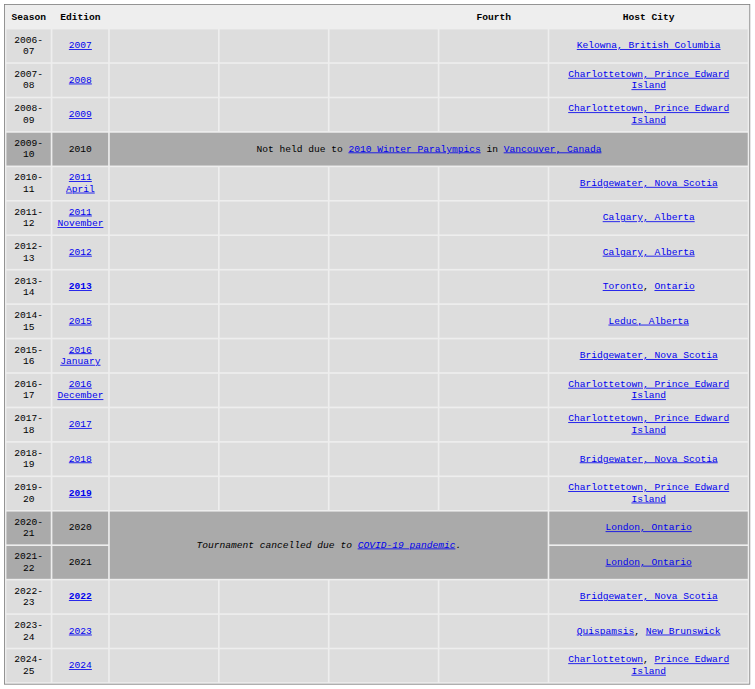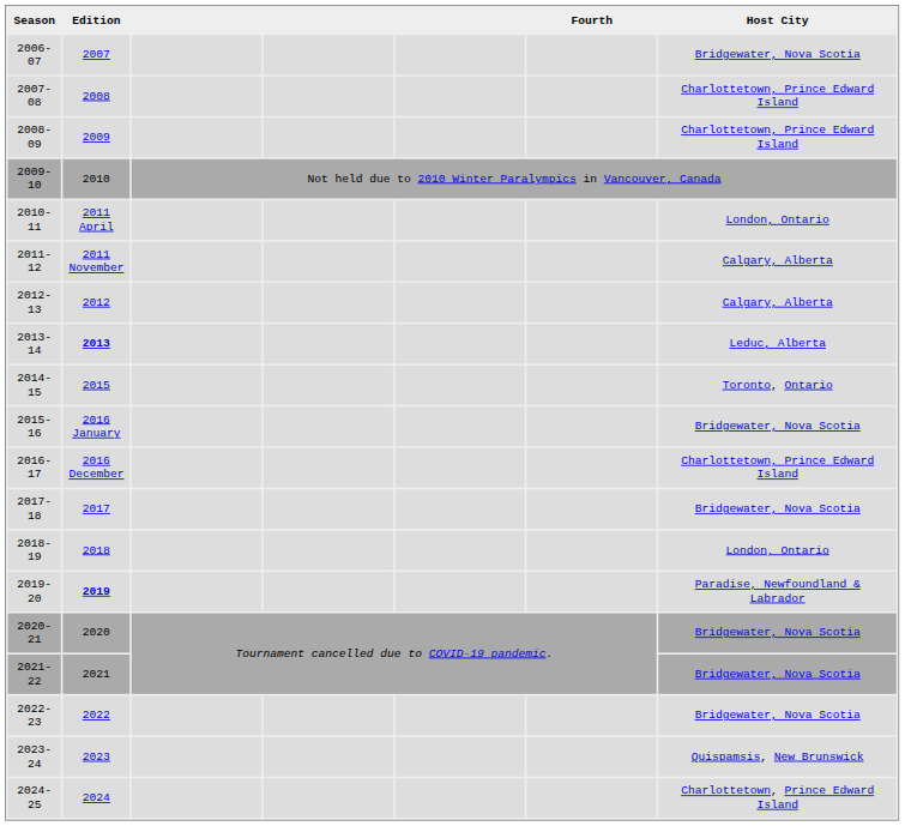 <table cellpadding="6" style="font-size: 90%; border: 1px solid gray; text-align:center; background-color:#eee">
 <tr>
 <th width="40">Season</th>
 <th width="35">Edition</th>
 <th width="120"></th>
 <th width="120"></th>
 <th width="120"></th>
 <th width="120">Fourth</th>
 <th width="230">Host City</th>
 </tr>
 <tr bgcolor="#dddddd">
 <td>2006-07</td>
 <td><a href='#'>2007</a></td>
 <td></td>
 <td></td>
 <td></td>
 <td></td>
-<td><a href='#'>Kelowna, British Columbia</a></td>
+<td><a href='#'>Bridgewater, Nova Scotia</a></td>
 </tr>
 <tr bgcolor="#dddddd">
 <td>2007-08</td>
 <td><a href='#'>2008</a></td>
 <td></td>
 <td></td>
 <td></td>
 <td></td>
 <td><a href='#'>Charlottetown, Prince Edward Island</a></td>
 </tr>
 <tr bgcolor="#dddddd">
 <td>2008-09</td>
 <td><a href='#'>2009</a></td>
 <td></td>
 <td></td>
 <td></td>
 <td></td>
 <td><a href='#'>Charlottetown, Prince Edward Island</a></td>
 </tr>
 <tr bgcolor="#aaaaaa">
 <td>2009-10</td>
 <td>2010</td>
 <td colspan=5>Not held due to <a href='#'>2010 Winter Paralympics</a> in <a href='#'>Vancouver, Canada</a></td>
 </tr>
 <tr bgcolor="#dddddd">
 <td>2010-11</td>
 <td><a href='#'>2011 <br> April</a></td>
 <td></td>
 <td></td>
 <td></td>
 <td></td>
-<td><a href='#'>Bridgewater, Nova Scotia</a></td>
+<td><a href='#'>London, Ontario</a></td>
 </tr>
 <tr bgcolor="#dddddd">
 <td>2011-12</td>
 <td><a href='#'>2011 November</a></td>
 <td></td>
 <td></td>
 <td></td>
 <td></td>
 <td><a href='#'>Calgary, Alberta</a> </td>
 </tr>
 <tr bgcolor="#dddddd">
 <td>2012-13</td>
 <td><a href='#'>2012</a></td>
 <td></td>
 <td></td>
 <td></td>
 <td></td>
 <td><a href='#'>Calgary, Alberta</a> </td>
 </tr>
 <tr bgcolor="#dddddd">
 <td>2013-14</td>
 <td><strong><a href='#'>2013</a></strong></td>
 <td></td>
 <td></td>
 <td></td>
 <td></td>
-<td><a href='#'>Toronto</a>, <a href='#'>Ontario</a> </td>
+<td><a href='#'>Leduc, Alberta</a> </td>
 </tr>
 <tr bgcolor="#dddddd">
 <td>2014-15</td>
 <td><a href='#'>2015</a></td>
 <td></td>
 <td></td>
 <td></td>
 <td></td>
-<td><a href='#'>Leduc, Alberta</a> </td>
+<td><a href='#'>Toronto</a>, <a href='#'>Ontario</a> </td>
 </tr>
 <tr bgcolor="#dddddd">
 <td>2015-16</td>
 <td><a href='#'>2016 January</a></td>
 <td></td>
 <td></td>
 <td></td>
 <td></td>
 <td><a href='#'>Bridgewater, Nova Scotia</a></td>
 </tr>
 <tr bgcolor="#dddddd">
 <td>2016-17</td>
 <td><a href='#'>2016 December</a></td>
 <td></td>
 <td></td>
 <td></td>
 <td></td>
 <td><a href='#'>Charlottetown, Prince Edward Island</a></td>
 </tr>
 <tr bgcolor="#dddddd">
 <td>2017-18</td>
 <td><a href='#'>2017</a></td>
 <td></td>
 <td></td>
 <td></td>
 <td></td>
-<td><a href='#'>Charlottetown, Prince Edward Island</a></td>
+<td><a href='#'>Bridgewater, Nova Scotia</a></td>
 </tr>
 <tr bgcolor="#dddddd">
 <td>2018-19</td>
 <td><a href='#'>2018</a></td>
 <td></td>
 <td></td>
 <td></td>
 <td></td>
-<td><a href='#'>Bridgewater, Nova Scotia</a></td>
+<td><a href='#'>London, Ontario</a></td>
 </tr>
 <tr bgcolor="#dddddd">
 <td>2019-20</td>
 <td><strong><a href='#'>2019</a></strong></td>
 <td></td>
 <td></td>
 <td></td>
 <td></td>
-<td><a href='#'>Charlottetown, Prince Edward Island</a></td>
+<td><a href='#'>Paradise, Newfoundland & Labrador</a></td>
 </tr>
 <tr bgcolor="#aaaaaa">
 <td>2020-21</td>
 <td>2020</td>
 <td rowspan=2 colspan=4 !align=center><em>Tournament cancelled due to <a href='#'>COVID-19 pandemic</a>.</em></td>
-<td><a href='#'>London, Ontario</a></td>
+<td><a href='#'>Bridgewater, Nova Scotia</a></td>
 </tr>
 <tr bgcolor="#aaaaaa">
 <td>2021-22</td>
 <td>2021</td>
-<td><a href='#'>London, Ontario</a></td>
+<td><a href='#'>Bridgewater, Nova Scotia</a></td>
 </tr>
 <tr bgcolor="#dddddd">
 <td>2022-23</td>
-<td><strong><a href='#'>2022</a></strong></td>
+<td><a href='#'>2022</a></td>
 <td></td>
 <td></td>
 <td></td>
 <td></td>
 <td><a href='#'>Bridgewater, Nova Scotia</a></td>
 </tr>
 <tr bgcolor="#dddddd">
 <td>2023-24</td>
 <td><a href='#'>2023</a></td>
 <td></td>
 <td></td>
 <td></td>
 <td></td>
 <td><a href='#'>Quispamsis</a>, <a href='#'>New Brunswick</a></td>
 </tr>
 <tr bgcolor="#dddddd">
 <td>2024-25</td>
 <td><a href='#'>2024</a></td>
 <td></td>
 <td></td>
 <td></td>
 <td></td>
 <td><a href='#'>Charlottetown</a>, <a href='#'>Prince Edward Island</a></td>
 </tr>
 </table>
